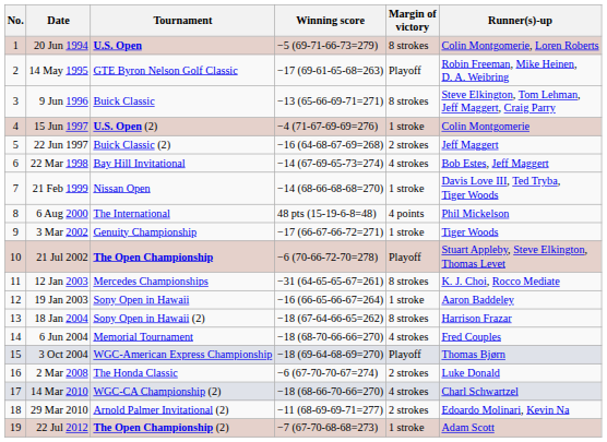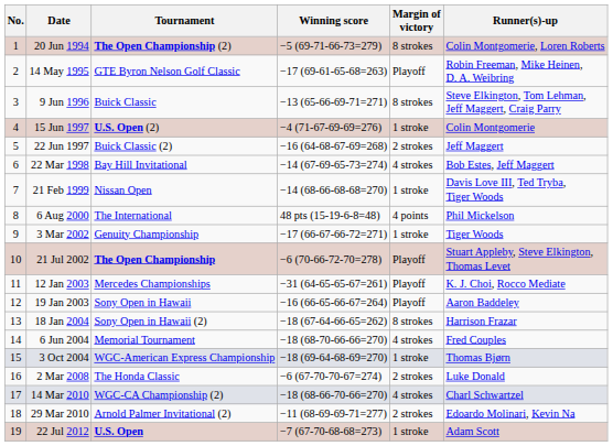 <table class="wikitable" style="font-size:95%;">
 <tr>
 <th>No.</th>
 <th>Date</th>
 <th>Tournament</th>
 <th>Winning score</th>
 <th>Margin of<br>victory</th>
 <th>Runner(s)-up</th>
 </tr>
 <tr style="background:#e5d1cb;">
 <td align=center>1</td>
 <td align=right>20 Jun <a href='#'>1994</a></td>
-<td><strong><a href='#'>U.S. Open</a></strong></td>
+<td><strong><a href='#'>The Open Championship</a></strong> (2)</td>
 <td>−5 (69-71-66-73=279)</td>
 <td>8 strokes</td>
 <td> <a href='#'>Colin Montgomerie</a>,  <a href='#'>Loren Roberts</a></td>
 </tr>
 <tr>
 <td align=center>2</td>
 <td align=right>14 May <a href='#'>1995</a></td>
 <td><a href='#'>GTE Byron Nelson Golf Classic</a></td>
 <td>−17 (69-61-65-68=263)</td>
 <td>Playoff</td>
 <td> <a href='#'>Robin Freeman</a>,  <a href='#'>Mike Heinen</a>,<br> <a href='#'>D. A. Weibring</a></td>
 </tr>
 <tr>
 <td align=center>3</td>
 <td align=right>9 Jun <a href='#'>1996</a></td>
 <td><a href='#'>Buick Classic</a></td>
 <td>−13 (65-66-69-71=271)</td>
 <td>8 strokes</td>
 <td> <a href='#'>Steve Elkington</a>,  <a href='#'>Tom Lehman</a>,<br> <a href='#'>Jeff Maggert</a>,  <a href='#'>Craig Parry</a></td>
 </tr>
 <tr style="background:#e5d1cb;">
 <td align=center>4</td>
 <td align=right>15 Jun <a href='#'>1997</a></td>
 <td><strong><a href='#'>U.S. Open</a></strong> (2)</td>
 <td>−4 (71-67-69-69=276)</td>
 <td>1 stroke</td>
 <td> <a href='#'>Colin Montgomerie</a></td>
 </tr>
 <tr>
 <td align=center>5</td>
 <td align=right>22 Jun 1997</td>
 <td><a href='#'>Buick Classic</a> (2)</td>
 <td>−16 (64-68-67-69=268)</td>
 <td>2 strokes</td>
 <td> <a href='#'>Jeff Maggert</a></td>
 </tr>
 <tr>
 <td align=center>6</td>
 <td align=right>22 Mar <a href='#'>1998</a></td>
 <td><a href='#'>Bay Hill Invitational</a></td>
 <td>−14 (67-69-65-73=274)</td>
 <td>4 strokes</td>
 <td> <a href='#'>Bob Estes</a>,  <a href='#'>Jeff Maggert</a></td>
 </tr>
 <tr>
 <td align=center>7</td>
 <td align=right>21 Feb <a href='#'>1999</a></td>
 <td><a href='#'>Nissan Open</a></td>
 <td>−14 (68-66-68-68=270)</td>
 <td>1 stroke</td>
 <td> <a href='#'>Davis Love III</a>,  <a href='#'>Ted Tryba</a>,<br> <a href='#'>Tiger Woods</a></td>
 </tr>
 <tr>
 <td align=center>8</td>
 <td align=right>6 Aug <a href='#'>2000</a></td>
 <td><a href='#'>The International</a></td>
 <td>48 pts (15-19-6-8=48)</td>
 <td>4 points</td>
 <td> <a href='#'>Phil Mickelson</a></td>
 </tr>
 <tr>
 <td align=center>9</td>
 <td align=right>3 Mar <a href='#'>2002</a></td>
 <td><a href='#'>Genuity Championship</a></td>
 <td>−17 (66-67-66-72=271)</td>
 <td>1 stroke</td>
 <td> <a href='#'>Tiger Woods</a></td>
 </tr>
 <tr style="background:#e5d1cb;">
 <td align=center>10</td>
 <td align=right>21 Jul 2002</td>
 <td><strong><a href='#'>The Open Championship</a></strong></td>
 <td>−6 (70-66-72-70=278)</td>
 <td>Playoff</td>
 <td> <a href='#'>Stuart Appleby</a>,  <a href='#'>Steve Elkington</a>,<br> <a href='#'>Thomas Levet</a></td>
 </tr>
 <tr>
 <td align=center>11</td>
 <td align=right>12 Jan <a href='#'>2003</a></td>
 <td><a href='#'>Mercedes Championships</a></td>
 <td>−31 (64-65-65-67=261)</td>
-<td>8 strokes</td>
+<td>Playoff</td>
 <td> <a href='#'>K. J. Choi</a>,  <a href='#'>Rocco Mediate</a></td>
 </tr>
 <tr>
 <td align=center>12</td>
 <td align=right>19 Jan 2003</td>
 <td><a href='#'>Sony Open in Hawaii</a></td>
 <td>−16 (66-65-66-67=264)</td>
-<td>1 stroke</td>
+<td>Playoff</td>
 <td> <a href='#'>Aaron Baddeley</a></td>
 </tr>
 <tr>
 <td align=center>13</td>
 <td align=right>18 Jan <a href='#'>2004</a></td>
 <td><a href='#'>Sony Open in Hawaii</a> (2)</td>
 <td>−18 (67-64-66-65=262)</td>
 <td>8 strokes</td>
 <td> <a href='#'>Harrison Frazar</a></td>
 </tr>
 <tr>
 <td align=center>14</td>
 <td align=right>6 Jun 2004</td>
 <td><a href='#'>Memorial Tournament</a></td>
 <td>−18 (68-70-66-66=270)</td>
 <td>4 strokes</td>
 <td> <a href='#'>Fred Couples</a></td>
 </tr>
 <tr style="background:#dfe2e9;">
 <td align=center>15</td>
 <td align=right>3 Oct 2004</td>
 <td><a href='#'>WGC-American Express Championship</a></td>
 <td>−18 (69-64-68-69=270)</td>
-<td>Playoff</td>
+<td>1 stroke</td>
 <td> <a href='#'>Thomas Bjørn</a></td>
 </tr>
 <tr>
 <td align=center>16</td>
 <td align=right>2 Mar <a href='#'>2008</a></td>
 <td><a href='#'>The Honda Classic</a></td>
 <td>−6 (67-70-70-67=274)</td>
 <td>2 strokes</td>
 <td> <a href='#'>Luke Donald</a></td>
 </tr>
 <tr style="background:#dfe2e9;">
 <td align=center>17</td>
 <td align=right>14 Mar <a href='#'>2010</a></td>
 <td><a href='#'>WGC-CA Championship</a> (2)</td>
 <td>−18 (68-66-70-66=270)</td>
 <td>4 strokes</td>
 <td> <a href='#'>Charl Schwartzel</a></td>
 </tr>
 <tr>
 <td align=center>18</td>
 <td align=right>29 Mar 2010</td>
 <td><a href='#'>Arnold Palmer Invitational</a> (2)</td>
 <td>−11 (68-69-69-71=277)</td>
 <td>2 strokes</td>
 <td> <a href='#'>Edoardo Molinari</a>,  <a href='#'>Kevin Na</a></td>
 </tr>
 <tr style="background:#e5d1cb;">
 <td align=center>19</td>
 <td align=right>22 Jul <a href='#'>2012</a></td>
-<td><strong><a href='#'>The Open Championship</a></strong> (2)</td>
+<td><strong><a href='#'>U.S. Open</a></strong></td>
 <td>−7 (67-70-68-68=273)</td>
 <td>1 stroke</td>
 <td> <a href='#'>Adam Scott</a></td>
 </tr>
 </table>
